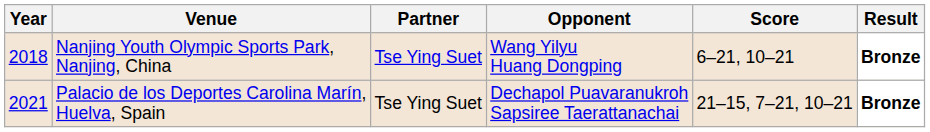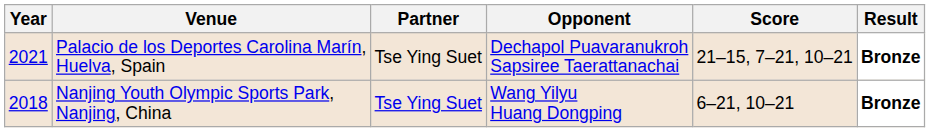 <table class="sortable wikitable" style="font-size: 90%;">
 <tr>
 <th>Year</th>
 <th>Venue</th>
 <th>Partner</th>
 <th>Opponent</th>
 <th>Score</th>
 <th>Result</th>
 </tr>
 <tr style="background:#F3E6D7">
+<td align="center"><a href='#'>2021</a></td>
+<td align="left"><a href='#'>Palacio de los Deportes Carolina Marín</a>,<br><a href='#'>Huelva</a>, Spain</td>
+<td align="left"> Tse Ying Suet</td>
+<td align="left"> <a href='#'>Dechapol Puavaranukroh</a><br> <a href='#'>Sapsiree Taerattanachai</a></td>
+<td align="left">21–15, 7–21, 10–21</td>
+<td style="text-align:left; background:white"> <strong>Bronze</strong></td>
+</tr>
+<tr style="background:#F3E6D7">
 <td align="center"><a href='#'>2018</a></td>
 <td align="left"><a href='#'>Nanjing Youth Olympic Sports Park</a>,<br><a href='#'>Nanjing</a>, China</td>
 <td align="left"> <a href='#'>Tse Ying Suet</a></td>
 <td align="left"> <a href='#'>Wang Yilyu</a><br> <a href='#'>Huang Dongping</a></td>
 <td align="left">6–21, 10–21</td>
 <td style="text-align:left; background:white"> <strong>Bronze</strong></td>
 </tr>
-<tr style="background:#F3E6D7">
-<td align="center"><a href='#'>2021</a></td>
-<td align="left"><a href='#'>Palacio de los Deportes Carolina Marín</a>,<br><a href='#'>Huelva</a>, Spain</td>
-<td align="left"> Tse Ying Suet</td>
-<td align="left"> <a href='#'>Dechapol Puavaranukroh</a><br> <a href='#'>Sapsiree Taerattanachai</a></td>
-<td align="left">21–15, 7–21, 10–21</td>
-<td style="text-align:left; background:white"> <strong>Bronze</strong></td>
-</tr>
 </table>
